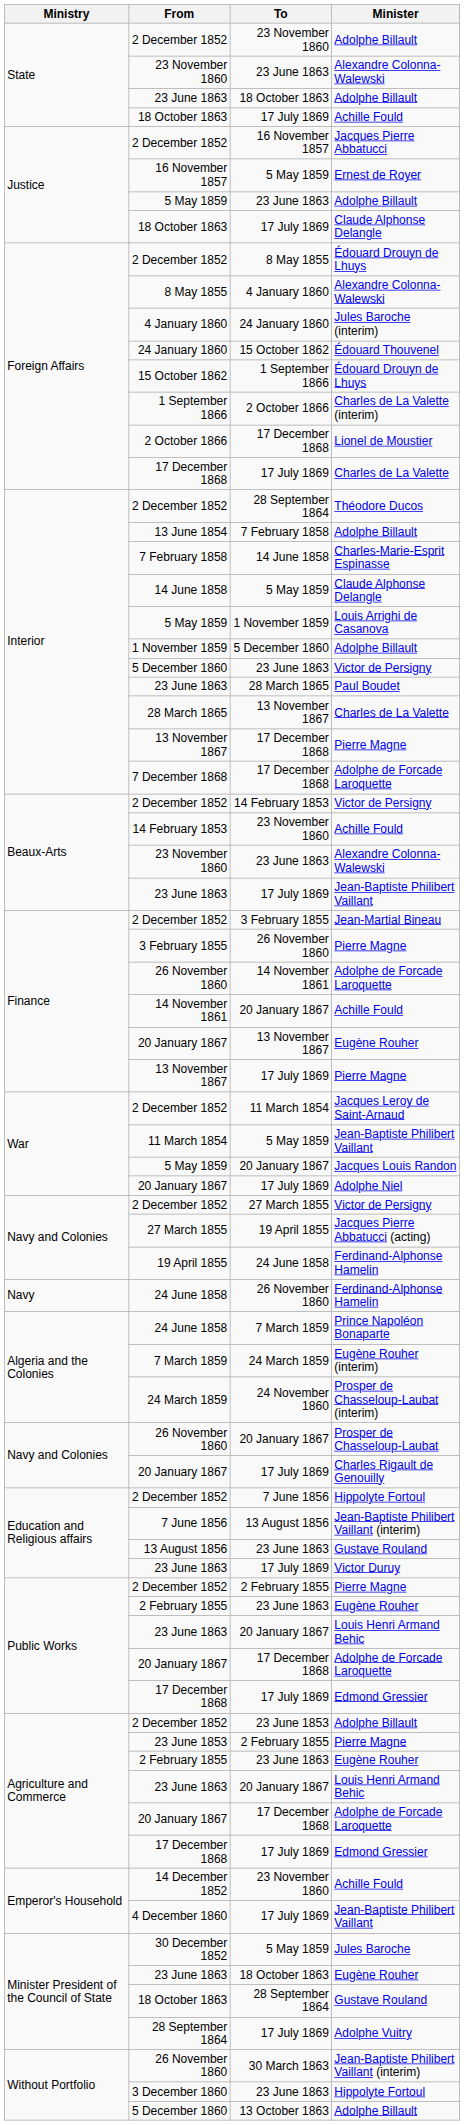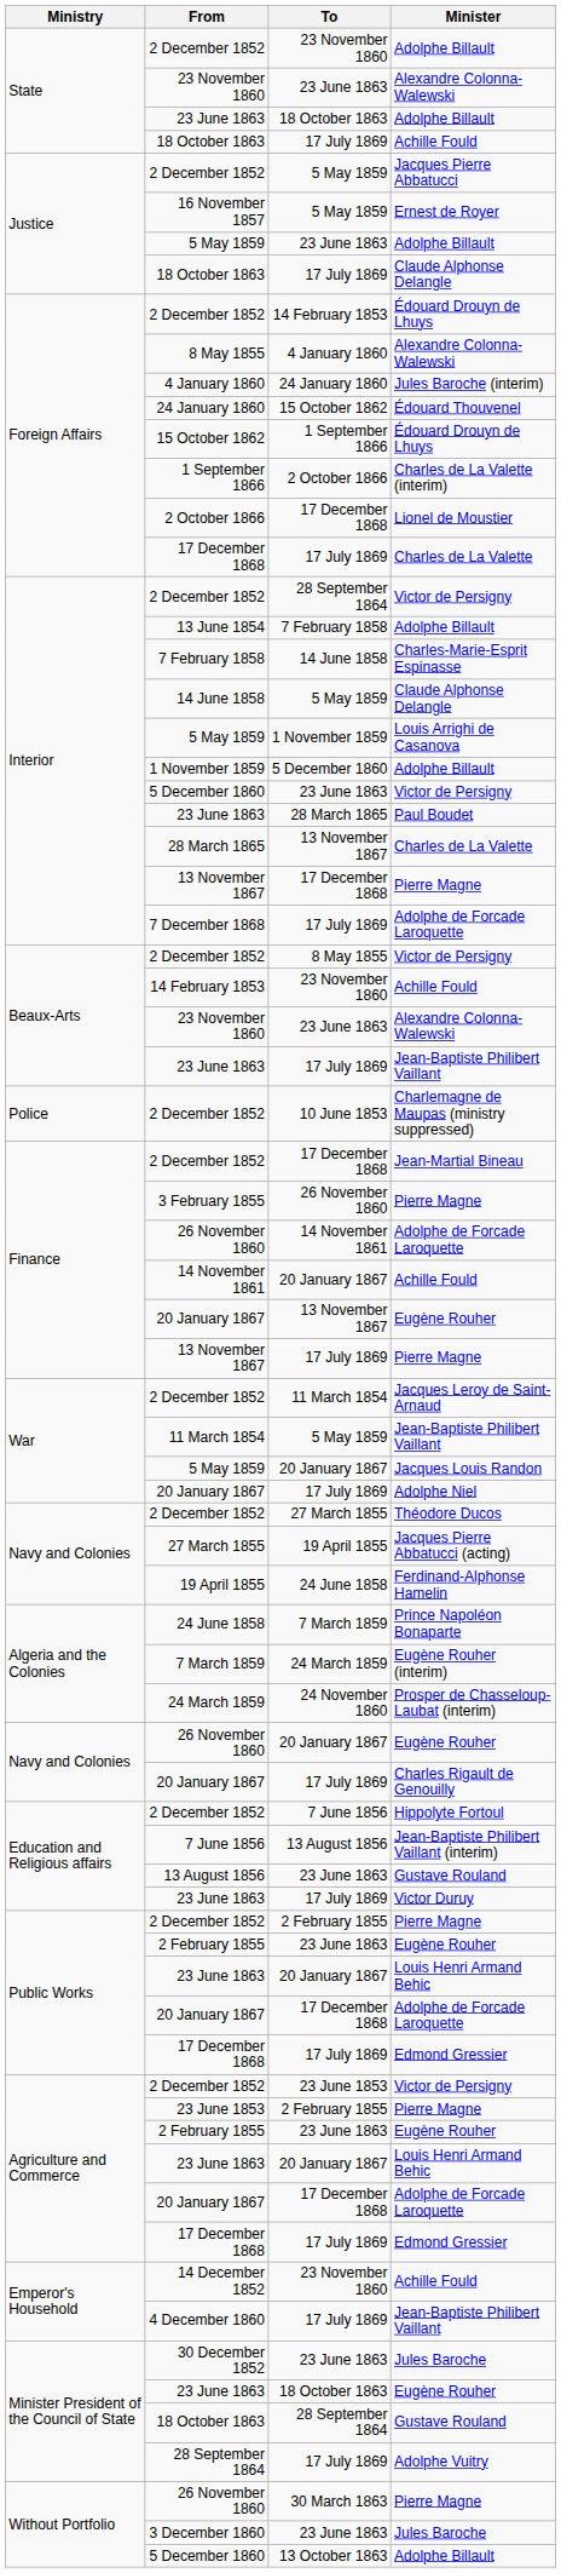 <table class="wikitable sortable">
 <tr>
 <th>Ministry</th>
 <th style="width:8em">From</th>
 <th style="width:8em">To</th>
 <th>Minister</th>
 </tr>
 <tr>
 <td rowspan=4>State</td>
 <td style="text-align:right">2 December 1852</td>
 <td style="text-align:right">23 November 1860</td>
 <td><a href='#'>Adolphe Billault</a></td>
 </tr>
 <tr>
 <td style="text-align:right">23 November 1860</td>
 <td style="text-align:right">23 June 1863</td>
 <td><a href='#'>Alexandre Colonna-Walewski</a></td>
 </tr>
 <tr>
 <td style="text-align:right">23 June 1863</td>
 <td style="text-align:right">18 October 1863</td>
 <td><a href='#'>Adolphe Billault</a></td>
 </tr>
 <tr>
 <td style="text-align:right">18 October 1863</td>
 <td style="text-align:right">17 July 1869</td>
 <td><a href='#'>Achille Fould</a></td>
 </tr>
 <tr>
 <td rowspan=4>Justice</td>
 <td style="text-align:right">2 December 1852</td>
-<td style="text-align:right">16 November 1857</td>
+<td style="text-align:right">5 May 1859</td>
 <td><a href='#'>Jacques Pierre Abbatucci</a></td>
 </tr>
 <tr>
 <td style="text-align:right">16 November 1857</td>
 <td style="text-align:right">5 May 1859</td>
 <td><a href='#'>Ernest de Royer</a></td>
 </tr>
 <tr>
 <td style="text-align:right">5 May 1859</td>
 <td style="text-align:right">23 June 1863</td>
 <td><a href='#'>Adolphe Billault</a></td>
 </tr>
 <tr>
 <td style="text-align:right">18 October 1863</td>
 <td style="text-align:right">17 July 1869</td>
 <td><a href='#'>Claude Alphonse Delangle</a></td>
 </tr>
 <tr>
 <td rowspan=8>Foreign Affairs</td>
 <td style="text-align:right">2 December 1852</td>
-<td style="text-align:right">8 May 1855</td>
+<td style="text-align:right">14 February 1853</td>
 <td><a href='#'>Édouard Drouyn de Lhuys</a></td>
 </tr>
 <tr>
 <td style="text-align:right">8 May 1855</td>
 <td style="text-align:right">4 January 1860</td>
 <td><a href='#'>Alexandre Colonna-Walewski</a></td>
 </tr>
 <tr>
 <td style="text-align:right">4 January 1860</td>
 <td style="text-align:right">24 January 1860</td>
 <td><a href='#'>Jules Baroche</a> (interim)</td>
 </tr>
 <tr>
 <td style="text-align:right">24 January 1860</td>
 <td style="text-align:right">15 October 1862</td>
 <td><a href='#'>Édouard Thouvenel</a></td>
 </tr>
 <tr>
 <td style="text-align:right">15 October 1862</td>
 <td style="text-align:right">1 September 1866</td>
 <td><a href='#'>Édouard Drouyn de Lhuys</a></td>
 </tr>
 <tr>
 <td style="text-align:right">1 September 1866</td>
 <td style="text-align:right">2 October 1866</td>
 <td><a href='#'>Charles de La Valette</a> (interim)</td>
 </tr>
 <tr>
 <td style="text-align:right">2 October 1866</td>
 <td style="text-align:right">17 December 1868</td>
 <td><a href='#'>Lionel de Moustier</a></td>
 </tr>
 <tr>
 <td style="text-align:right">17 December 1868</td>
 <td style="text-align:right">17 July 1869</td>
 <td><a href='#'>Charles de La Valette</a></td>
 </tr>
 <tr>
 <td rowspan=11>Interior</td>
 <td style="text-align:right">2 December 1852</td>
 <td style="text-align:right">28 September 1864</td>
-<td><a href='#'>Théodore Ducos</a></td>
+<td><a href='#'>Victor de Persigny</a></td>
 </tr>
 <tr>
 <td style="text-align:right">13 June 1854</td>
 <td style="text-align:right">7 February 1858</td>
 <td><a href='#'>Adolphe Billault</a></td>
 </tr>
 <tr>
 <td style="text-align:right">7 February 1858</td>
 <td style="text-align:right">14 June 1858</td>
 <td><a href='#'>Charles-Marie-Esprit Espinasse</a></td>
 </tr>
 <tr>
 <td style="text-align:right">14 June 1858</td>
 <td style="text-align:right">5 May 1859</td>
 <td><a href='#'>Claude Alphonse Delangle</a></td>
 </tr>
 <tr>
 <td style="text-align:right">5 May 1859</td>
 <td style="text-align:right">1 November 1859</td>
 <td><a href='#'>Louis Arrighi de Casanova</a></td>
 </tr>
 <tr>
 <td style="text-align:right">1 November 1859</td>
 <td style="text-align:right">5 December 1860</td>
 <td><a href='#'>Adolphe Billault</a></td>
 </tr>
 <tr>
 <td style="text-align:right">5 December 1860</td>
 <td style="text-align:right">23 June 1863</td>
 <td><a href='#'>Victor de Persigny</a></td>
 </tr>
 <tr>
 <td style="text-align:right">23 June 1863</td>
 <td style="text-align:right">28 March 1865</td>
 <td><a href='#'>Paul Boudet</a></td>
 </tr>
 <tr>
 <td style="text-align:right">28 March 1865</td>
 <td style="text-align:right">13 November 1867</td>
 <td><a href='#'>Charles de La Valette</a></td>
 </tr>
 <tr>
 <td style="text-align:right">13 November 1867</td>
 <td style="text-align:right">17 December 1868</td>
 <td><a href='#'>Pierre Magne</a></td>
 </tr>
 <tr>
 <td style="text-align:right">7 December 1868</td>
-<td style="text-align:right">17 December 1868</td>
+<td style="text-align:right">17 July 1869</td>
 <td><a href='#'>Adolphe de Forcade Laroquette</a></td>
 </tr>
 <tr>
 <td rowspan=4>Beaux-Arts</td>
 <td style="text-align:right">2 December 1852</td>
-<td style="text-align:right">14 February 1853</td>
+<td style="text-align:right">8 May 1855</td>
 <td><a href='#'>Victor de Persigny</a></td>
 </tr>
 <tr>
 <td style="text-align:right">14 February 1853</td>
 <td style="text-align:right">23 November 1860</td>
 <td><a href='#'>Achille Fould</a></td>
 </tr>
 <tr>
 <td style="text-align:right">23 November 1860</td>
 <td style="text-align:right">23 June 1863</td>
 <td><a href='#'>Alexandre Colonna-Walewski</a></td>
 </tr>
 <tr>
 <td style="text-align:right">23 June 1863</td>
 <td style="text-align:right">17 July 1869</td>
 <td><a href='#'>Jean-Baptiste Philibert Vaillant</a></td>
 </tr>
 <tr>
+<td rowspan=1>Police</td>
+<td style="text-align:right">2 December 1852</td>
+<td style="text-align:right">10 June 1853</td>
+<td><a href='#'>Charlemagne de Maupas</a> (ministry suppressed)</td>
+</tr>
+<tr>
 <td rowspan=6>Finance</td>
 <td style="text-align:right">2 December 1852</td>
-<td style="text-align:right">3 February 1855</td>
+<td style="text-align:right">17 December 1868</td>
 <td><a href='#'>Jean-Martial Bineau</a></td>
 </tr>
 <tr>
 <td style="text-align:right">3 February 1855</td>
 <td style="text-align:right">26 November 1860</td>
 <td><a href='#'>Pierre Magne</a></td>
 </tr>
 <tr>
 <td style="text-align:right">26 November 1860</td>
 <td style="text-align:right">14 November 1861</td>
 <td><a href='#'>Adolphe de Forcade Laroquette</a></td>
 </tr>
 <tr>
 <td style="text-align:right">14 November 1861</td>
 <td style="text-align:right">20 January 1867</td>
 <td><a href='#'>Achille Fould</a></td>
 </tr>
 <tr>
 <td style="text-align:right">20 January 1867</td>
 <td style="text-align:right">13 November 1867</td>
 <td><a href='#'>Eugène Rouher</a></td>
 </tr>
 <tr>
 <td style="text-align:right">13 November 1867</td>
 <td style="text-align:right">17 July 1869</td>
 <td><a href='#'>Pierre Magne</a></td>
 </tr>
 <tr>
 <td rowspan=4>War</td>
 <td style="text-align:right">2 December 1852</td>
 <td style="text-align:right">11 March 1854</td>
 <td><a href='#'>Jacques Leroy de Saint-Arnaud</a></td>
 </tr>
 <tr>
 <td style="text-align:right">11 March 1854</td>
 <td style="text-align:right">5 May 1859</td>
 <td><a href='#'>Jean-Baptiste Philibert Vaillant</a></td>
 </tr>
 <tr>
 <td style="text-align:right">5 May 1859</td>
 <td style="text-align:right">20 January 1867</td>
 <td><a href='#'>Jacques Louis Randon</a></td>
 </tr>
 <tr>
 <td style="text-align:right">20 January 1867</td>
 <td style="text-align:right">17 July 1869</td>
 <td><a href='#'>Adolphe Niel</a></td>
 </tr>
 <tr>
 <td rowspan=3>Navy and Colonies</td>
 <td style="text-align:right">2 December 1852</td>
 <td style="text-align:right">27 March 1855</td>
-<td><a href='#'>Victor de Persigny</a></td>
+<td><a href='#'>Théodore Ducos</a></td>
 </tr>
 <tr>
 <td style="text-align:right">27 March 1855</td>
 <td style="text-align:right">19 April 1855</td>
 <td><a href='#'>Jacques Pierre Abbatucci</a> (acting)</td>
 </tr>
 <tr>
 <td style="text-align:right">19 April 1855</td>
 <td style="text-align:right">24 June 1858</td>
-<td><a href='#'>Ferdinand-Alphonse Hamelin</a></td>
-</tr>
-<tr>
-<td rowspan=1>Navy</td>
-<td style="text-align:right">24 June 1858</td>
-<td style="text-align:right">26 November 1860</td>
 <td><a href='#'>Ferdinand-Alphonse Hamelin</a></td>
 </tr>
 <tr>
 <td rowspan=3>Algeria and the Colonies</td>
 <td style="text-align:right">24 June 1858</td>
 <td style="text-align:right">7 March 1859</td>
 <td><a href='#'>Prince Napoléon Bonaparte</a></td>
 </tr>
 <tr>
 <td style="text-align:right">7 March 1859</td>
 <td style="text-align:right">24 March 1859</td>
 <td><a href='#'>Eugène Rouher</a> (interim)</td>
 </tr>
 <tr>
 <td style="text-align:right">24 March 1859</td>
 <td style="text-align:right">24 November 1860</td>
 <td><a href='#'>Prosper de Chasseloup-Laubat</a> (interim)</td>
 </tr>
 <tr>
 <td rowspan=2>Navy and Colonies</td>
 <td style="text-align:right">26 November 1860</td>
 <td style="text-align:right">20 January 1867</td>
-<td><a href='#'>Prosper de Chasseloup-Laubat</a></td>
+<td><a href='#'>Eugène Rouher</a></td>
 </tr>
 <tr>
 <td style="text-align:right">20 January 1867</td>
 <td style="text-align:right">17 July 1869</td>
 <td><a href='#'>Charles Rigault de Genouilly</a></td>
 </tr>
 <tr>
 <td rowspan=4>Education and Religious affairs</td>
 <td style="text-align:right">2 December 1852</td>
 <td style="text-align:right">7 June 1856</td>
 <td><a href='#'>Hippolyte Fortoul</a></td>
 </tr>
 <tr>
 <td style="text-align:right">7 June 1856</td>
 <td style="text-align:right">13 August 1856</td>
 <td><a href='#'>Jean-Baptiste Philibert Vaillant</a> (interim)</td>
 </tr>
 <tr>
 <td style="text-align:right">13 August 1856</td>
 <td style="text-align:right">23 June 1863</td>
 <td><a href='#'>Gustave Rouland</a></td>
 </tr>
 <tr>
 <td style="text-align:right">23 June 1863</td>
 <td style="text-align:right">17 July 1869</td>
 <td><a href='#'>Victor Duruy</a></td>
 </tr>
 <tr>
 <td rowspan=5>Public Works</td>
 <td style="text-align:right">2 December 1852</td>
 <td style="text-align:right">2 February 1855</td>
 <td><a href='#'>Pierre Magne</a></td>
 </tr>
 <tr>
 <td style="text-align:right">2 February 1855</td>
 <td style="text-align:right">23 June 1863</td>
 <td><a href='#'>Eugène Rouher</a></td>
 </tr>
 <tr>
 <td style="text-align:right">23 June 1863</td>
 <td style="text-align:right">20 January 1867</td>
 <td><a href='#'>Louis Henri Armand Behic</a></td>
 </tr>
 <tr>
 <td style="text-align:right">20 January 1867</td>
 <td style="text-align:right">17 December 1868</td>
 <td><a href='#'>Adolphe de Forcade Laroquette</a></td>
 </tr>
 <tr>
 <td style="text-align:right">17 December 1868</td>
 <td style="text-align:right">17 July 1869</td>
 <td><a href='#'>Edmond Gressier</a></td>
 </tr>
 <tr>
 <td rowspan=6>Agriculture and Commerce</td>
 <td style="text-align:right">2 December 1852</td>
 <td style="text-align:right">23 June 1853</td>
-<td><a href='#'>Adolphe Billault</a></td>
+<td><a href='#'>Victor de Persigny </a></td>
 </tr>
 <tr>
 <td style="text-align:right">23 June 1853</td>
 <td style="text-align:right">2 February 1855</td>
 <td><a href='#'>Pierre Magne</a></td>
 </tr>
 <tr>
 <td style="text-align:right">2 February 1855</td>
 <td style="text-align:right">23 June 1863</td>
 <td><a href='#'>Eugène Rouher</a></td>
 </tr>
 <tr>
 <td style="text-align:right">23 June 1863</td>
 <td style="text-align:right">20 January 1867</td>
 <td><a href='#'>Louis Henri Armand Behic</a></td>
 </tr>
 <tr>
 <td style="text-align:right">20 January 1867</td>
 <td style="text-align:right">17 December 1868</td>
 <td><a href='#'>Adolphe de Forcade Laroquette</a></td>
 </tr>
 <tr>
 <td style="text-align:right">17 December 1868</td>
 <td style="text-align:right">17 July 1869</td>
 <td><a href='#'>Edmond Gressier</a></td>
 </tr>
 <tr>
 <td rowspan=2>Emperor's Household</td>
 <td style="text-align:right">14 December 1852</td>
 <td style="text-align:right">23 November 1860</td>
 <td><a href='#'>Achille Fould </a></td>
 </tr>
 <tr>
 <td style="text-align:right">4 December 1860</td>
 <td style="text-align:right">17 July 1869</td>
 <td><a href='#'>Jean-Baptiste Philibert Vaillant</a></td>
 </tr>
 <tr>
 <td rowspan=4>Minister President of the Council of State</td>
 <td style="text-align:right">30 December 1852</td>
-<td style="text-align:right">5 May 1859</td>
+<td style="text-align:right">23 June 1863</td>
 <td><a href='#'>Jules Baroche</a></td>
 </tr>
 <tr>
 <td style="text-align:right">23 June 1863</td>
 <td style="text-align:right">18 October 1863</td>
 <td><a href='#'>Eugène Rouher</a></td>
 </tr>
 <tr>
 <td style="text-align:right">18 October 1863</td>
 <td style="text-align:right">28 September 1864</td>
 <td><a href='#'>Gustave Rouland</a></td>
 </tr>
 <tr>
 <td style="text-align:right">28 September 1864</td>
 <td style="text-align:right">17 July 1869</td>
 <td><a href='#'>Adolphe Vuitry</a></td>
 </tr>
 <tr>
 <td rowspan=3>Without Portfolio</td>
 <td style="text-align:right">26 November 1860</td>
 <td style="text-align:right">30 March 1863</td>
-<td><a href='#'>Jean-Baptiste Philibert Vaillant</a> (interim)</td>
+<td><a href='#'>Pierre Magne</a></td>
 </tr>
 <tr>
 <td style="text-align:right">3 December 1860</td>
 <td style="text-align:right">23 June 1863</td>
-<td><a href='#'>Hippolyte Fortoul</a></td>
+<td><a href='#'>Jules Baroche</a></td>
 </tr>
 <tr>
 <td style="text-align:right">5 December 1860</td>
 <td style="text-align:right">13 October 1863</td>
 <td><a href='#'>Adolphe Billault</a></td>
 </tr>
 </table>
